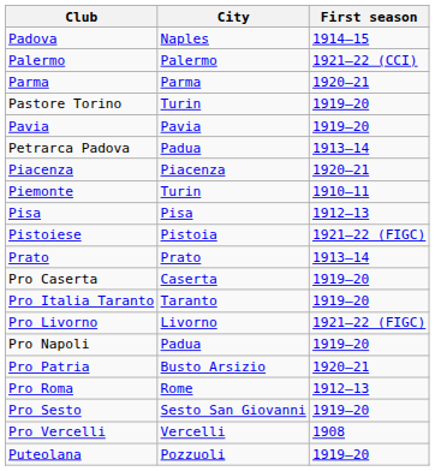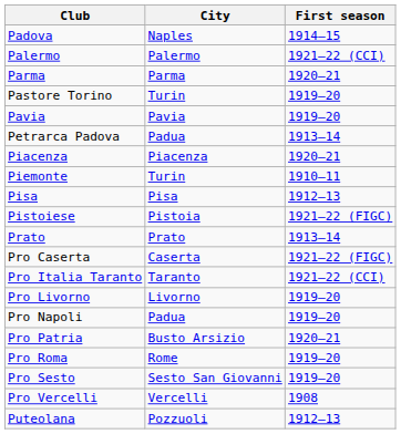 <table class="wikitable">
 <tr>
 <th>Club</th>
 <th>City</th>
 <th>First season</th>
 </tr>
 <tr>
 <td><a href='#'>Padova</a></td>
 <td><a href='#'>Naples</a></td>
 <td><a href='#'>1914–15</a></td>
 </tr>
 <tr>
 <td><a href='#'>Palermo</a></td>
 <td><a href='#'>Palermo</a></td>
 <td><a href='#'>1921–22 (CCI)</a></td>
 </tr>
 <tr>
 <td><a href='#'>Parma</a></td>
 <td><a href='#'>Parma</a></td>
 <td><a href='#'>1920–21</a></td>
 </tr>
 <tr>
 <td>Pastore Torino</td>
 <td><a href='#'>Turin</a></td>
 <td><a href='#'>1919–20</a></td>
 </tr>
 <tr>
 <td><a href='#'>Pavia</a></td>
 <td><a href='#'>Pavia</a></td>
 <td><a href='#'>1919–20</a></td>
 </tr>
 <tr>
 <td>Petrarca Padova</td>
 <td><a href='#'>Padua</a></td>
 <td><a href='#'>1913–14</a></td>
 </tr>
 <tr>
 <td><a href='#'>Piacenza</a></td>
 <td><a href='#'>Piacenza</a></td>
 <td><a href='#'>1920–21</a></td>
 </tr>
 <tr>
 <td><a href='#'>Piemonte</a></td>
 <td><a href='#'>Turin</a></td>
 <td><a href='#'>1910–11</a></td>
 </tr>
 <tr>
 <td><a href='#'>Pisa</a></td>
 <td><a href='#'>Pisa</a></td>
 <td><a href='#'>1912–13</a></td>
 </tr>
 <tr>
 <td><a href='#'>Pistoiese</a></td>
 <td><a href='#'>Pistoia</a></td>
 <td><a href='#'>1921–22 (FIGC)</a></td>
 </tr>
 <tr>
 <td><a href='#'>Prato</a></td>
 <td><a href='#'>Prato</a></td>
 <td><a href='#'>1913–14</a></td>
 </tr>
 <tr>
 <td>Pro Caserta</td>
 <td><a href='#'>Caserta</a></td>
-<td><a href='#'>1919–20</a></td>
+<td><a href='#'>1921–22 (FIGC)</a></td>
 </tr>
 <tr>
 <td><a href='#'>Pro Italia Taranto</a></td>
 <td><a href='#'>Taranto</a></td>
-<td><a href='#'>1919–20</a></td>
+<td><a href='#'>1921–22 (CCI)</a></td>
 </tr>
 <tr>
 <td><a href='#'>Pro Livorno</a></td>
 <td><a href='#'>Livorno</a></td>
-<td><a href='#'>1921–22 (FIGC)</a></td>
+<td><a href='#'>1919–20</a></td>
 </tr>
 <tr>
 <td>Pro Napoli</td>
 <td><a href='#'>Padua</a></td>
 <td><a href='#'>1919–20</a></td>
 </tr>
 <tr>
 <td><a href='#'>Pro Patria</a></td>
 <td><a href='#'>Busto Arsizio</a></td>
 <td><a href='#'>1920–21</a></td>
 </tr>
 <tr>
 <td><a href='#'>Pro Roma</a></td>
 <td><a href='#'>Rome</a></td>
-<td><a href='#'>1912–13</a></td>
+<td><a href='#'>1919–20</a></td>
 </tr>
 <tr>
 <td><a href='#'>Pro Sesto</a></td>
 <td><a href='#'>Sesto San Giovanni</a></td>
 <td><a href='#'>1919–20</a></td>
 </tr>
 <tr>
 <td><a href='#'>Pro Vercelli</a></td>
 <td><a href='#'>Vercelli</a></td>
 <td><a href='#'>1908</a></td>
 </tr>
 <tr>
 <td><a href='#'>Puteolana</a></td>
 <td><a href='#'>Pozzuoli</a></td>
-<td><a href='#'>1919–20</a></td>
+<td><a href='#'>1912–13</a></td>
 </tr>
 </table>
